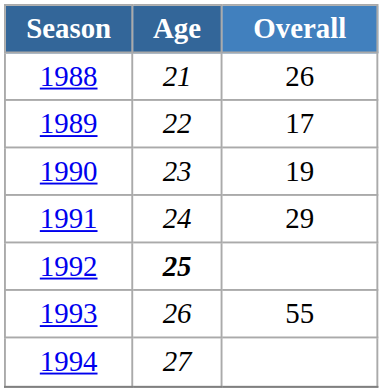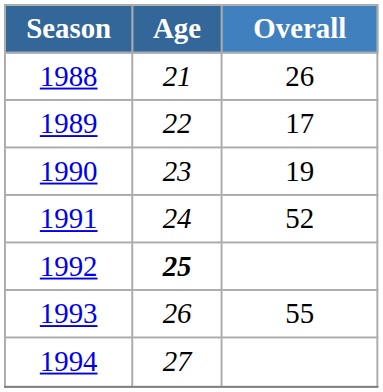 <table class="wikitable" style="font-size:95%; text-align:center; border:grey solid 1px; border-collapse:collapse; background:#ffffff;">
 <tr>
 <th style="background-color:#369; color:white; width:60px;"> Season </th>
 <th style="background-color:#369; color:white; width:40px;"> Age </th>
 <th style="background-color:#4180be; color:white; width:75px;">Overall</th>
 </tr>
 <tr>
 <td><a href='#'>1988</a></td>
 <td><em>21</em></td>
 <td>26</td>
 </tr>
 <tr>
 <td><a href='#'>1989</a></td>
 <td><em>22</em></td>
 <td>17</td>
 </tr>
 <tr>
 <td><a href='#'>1990</a></td>
 <td><em>23</em></td>
 <td>19</td>
 </tr>
 <tr>
 <td><a href='#'>1991</a></td>
 <td><em>24</em></td>
-<td>29</td>
+<td>52</td>
 </tr>
 <tr>
 <td><a href='#'>1992</a></td>
 <td><strong><em>25</em></strong></td>
 <td></td>
 </tr>
 <tr>
 <td><a href='#'>1993</a></td>
 <td><em>26</em></td>
 <td>55</td>
 </tr>
 <tr>
 <td><a href='#'>1994</a></td>
 <td><em>27</em></td>
 <td></td>
 </tr>
 <tr>
 </tr>
 </table>
